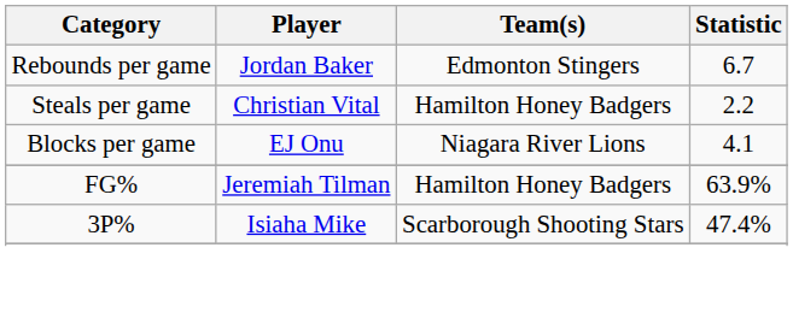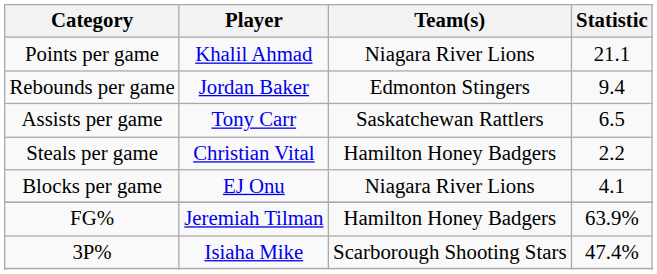 <table class="wikitable" style="text-align:center">
 <tr>
 <th>Category</th>
 <th>Player</th>
 <th>Team(s)</th>
 <th>Statistic</th>
 </tr>
 <tr>
+<td>Points per game</td>
+<td><a href='#'>Khalil Ahmad</a></td>
+<td>Niagara River Lions</td>
+<td>21.1</td>
+</tr>
+<tr>
 <td>Rebounds per game</td>
 <td><a href='#'>Jordan Baker</a></td>
 <td>Edmonton Stingers</td>
-<td>6.7</td>
+<td>9.4</td>
+</tr>
+<tr>
+<td>Assists per game</td>
+<td><a href='#'>Tony Carr</a></td>
+<td>Saskatchewan Rattlers</td>
+<td>6.5</td>
 </tr>
 <tr>
 <td>Steals per game</td>
 <td><a href='#'>Christian Vital</a></td>
 <td>Hamilton Honey Badgers</td>
 <td>2.2</td>
 </tr>
 <tr>
 <td>Blocks per game</td>
 <td><a href='#'>EJ Onu</a></td>
 <td>Niagara River Lions</td>
 <td>4.1</td>
 </tr>
 <tr>
 </tr>
 <tr>
 <td>FG%</td>
 <td><a href='#'>Jeremiah Tilman</a></td>
 <td>Hamilton Honey Badgers</td>
 <td>63.9%</td>
 </tr>
 <tr>
 <td>3P%</td>
 <td><a href='#'>Isiaha Mike</a></td>
 <td>Scarborough Shooting Stars</td>
 <td>47.4%</td>
 </tr>
 <tr>
 </tr>
 <tr>
 </tr>
 </table>
